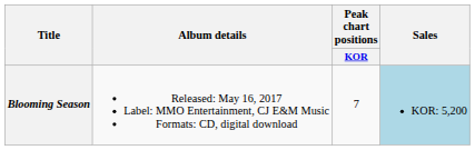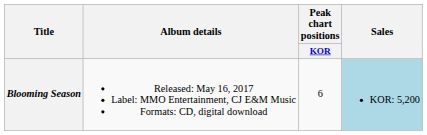 <table class="wikitable plainrowheaders" style="text-align:center;">
 <tr>
 <th scope="col" rowspan="2">Title</th>
 <th scope="col" rowspan="2">Album details</th>
 <th scope="col">Peak chart positions</th>
 <th scope="col" rowspan="2">Sales</th>
 </tr>
 <tr>
 <th scope="col" style="width:3em;font-size:90%;"><a href='#'>KOR</a><br></th>
 </tr>
 <tr>
 <th scope="row"><em>Blooming Season</em></th>
 <td><br><ul><li>Released: May 16, 2017</li><li>Label: MMO Entertainment, CJ E&M Music</li><li>Formats: CD, digital download</li></ul></td>
-<td>7</td>
+<td>6</td>
 <td style="background: lightblue;"><br><ul><li>KOR: 5,200</li></ul></td>
 </tr>
 </table>
